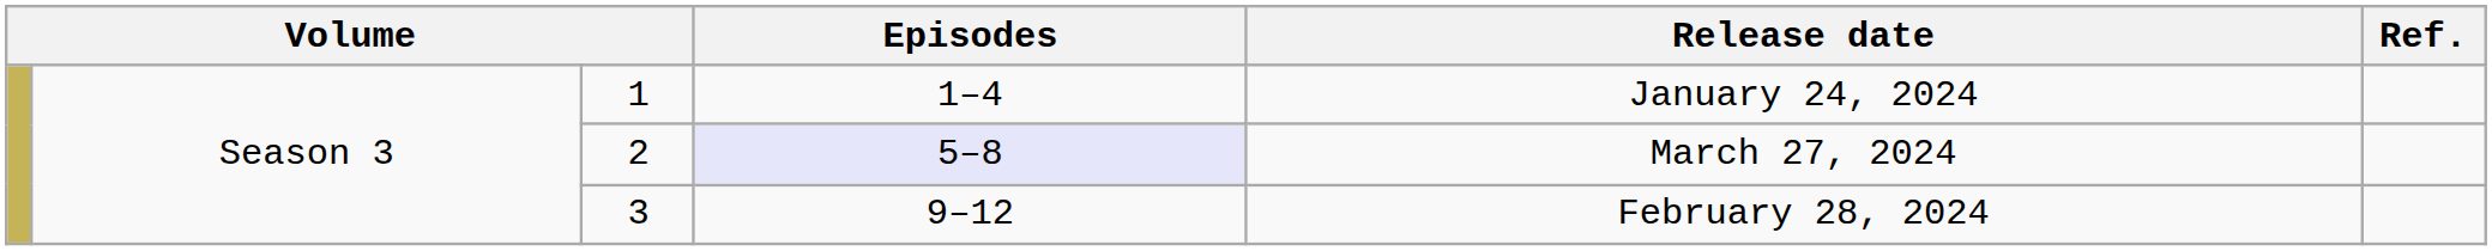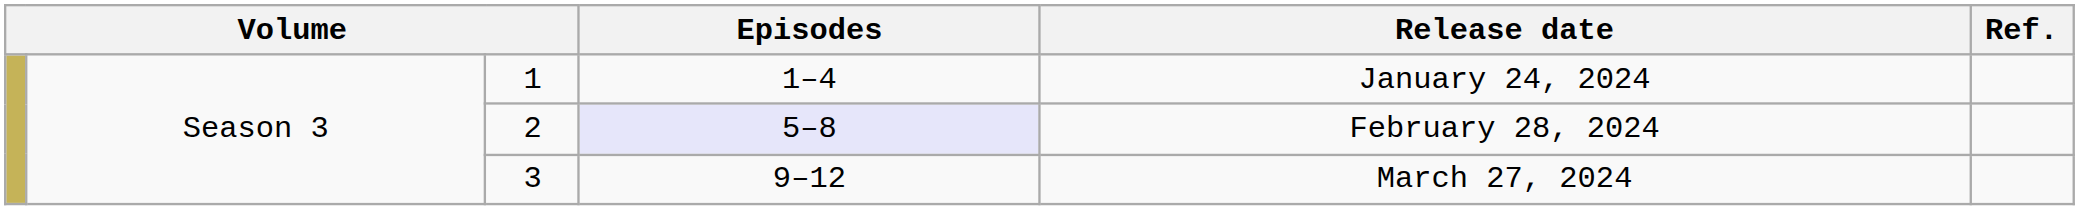 <table class="wikitable" style="text-align: center; width: 70%;">
 <tr>
 <th colspan="3">Volume</th>
 <th>Episodes</th>
 <th>Release date</th>
 <th width="5%">Ref.</th>
 </tr>
 <tr>
 <td rowspan="3" width="1%" style="background: #C5B358;"></td>
 <td rowspan="3">Season 3</td>
 <td>1</td>
 <td>1–4</td>
 <td>January 24, 2024</td>
 <td></td>
 </tr>
 <tr>
 <td>2</td>
 <td style="background: lavender;">5–8</td>
-<td>March 27, 2024</td>
+<td>February 28, 2024</td>
 <td></td>
 </tr>
 <tr>
 <td>3</td>
 <td>9–12</td>
-<td>February 28, 2024</td>
+<td>March 27, 2024</td>
 <td></td>
 </tr>
 </table>
